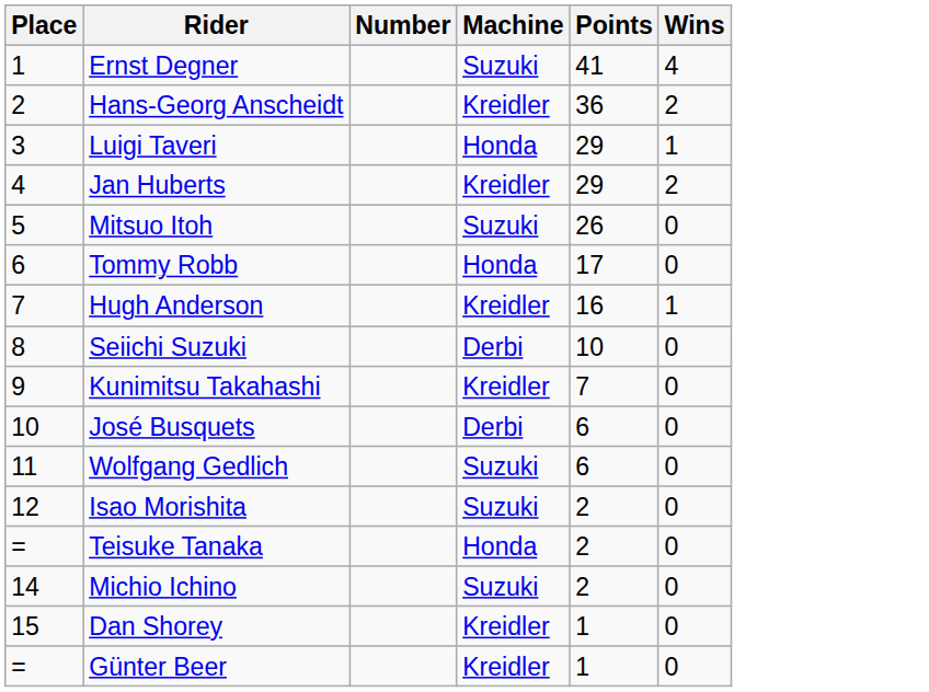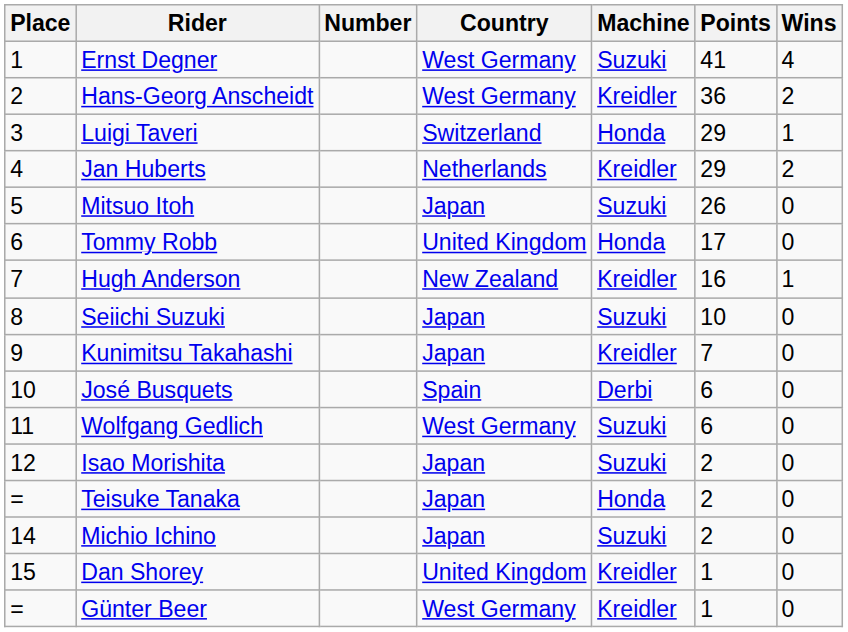 <table class="wikitable" style="font-size: 95%;">
 <tr>
 <th>Place</th>
 <th>Rider</th>
 <th>Number</th>
+<th>Country</th>
 <th>Machine</th>
 <th>Points</th>
 <th>Wins</th>
 </tr>
 <tr>
 <td>1</td>
 <td> <a href='#'>Ernst Degner</a></td>
 <td></td>
+<td><a href='#'>West Germany</a></td>
 <td><a href='#'>Suzuki</a></td>
 <td>41</td>
 <td>4</td>
 </tr>
 <tr>
 <td>2</td>
 <td> <a href='#'>Hans-Georg Anscheidt</a></td>
 <td></td>
+<td><a href='#'>West Germany</a></td>
 <td><a href='#'>Kreidler</a></td>
 <td>36</td>
 <td>2</td>
 </tr>
 <tr>
 <td>3</td>
 <td> <a href='#'>Luigi Taveri</a></td>
 <td></td>
+<td><a href='#'>Switzerland</a></td>
 <td><a href='#'>Honda</a></td>
 <td>29</td>
 <td>1</td>
 </tr>
 <tr>
 <td>4</td>
 <td> <a href='#'>Jan Huberts</a></td>
 <td></td>
+<td><a href='#'>Netherlands</a></td>
 <td><a href='#'>Kreidler</a></td>
 <td>29</td>
 <td>2</td>
 </tr>
 <tr>
 <td>5</td>
 <td> <a href='#'>Mitsuo Itoh</a></td>
 <td></td>
+<td><a href='#'>Japan</a></td>
 <td><a href='#'>Suzuki</a></td>
 <td>26</td>
 <td>0</td>
 </tr>
 <tr>
 <td>6</td>
 <td> <a href='#'>Tommy Robb</a></td>
 <td></td>
+<td><a href='#'>United Kingdom</a></td>
 <td><a href='#'>Honda</a></td>
 <td>17</td>
 <td>0</td>
 </tr>
 <tr>
 <td>7</td>
 <td> <a href='#'>Hugh Anderson</a></td>
 <td></td>
+<td><a href='#'>New Zealand</a></td>
 <td><a href='#'>Kreidler</a></td>
 <td>16</td>
 <td>1</td>
 </tr>
 <tr>
 <td>8</td>
 <td> <a href='#'>Seiichi Suzuki</a></td>
 <td></td>
-<td><a href='#'>Derbi</a></td>
+<td><a href='#'>Japan</a></td>
+<td><a href='#'>Suzuki</a></td>
 <td>10</td>
 <td>0</td>
 </tr>
 <tr>
 <td>9</td>
 <td> <a href='#'>Kunimitsu Takahashi</a></td>
 <td></td>
+<td><a href='#'>Japan</a></td>
 <td><a href='#'>Kreidler</a></td>
 <td>7</td>
 <td>0</td>
 </tr>
 <tr>
 <td>10</td>
 <td> <a href='#'>José Busquets</a></td>
 <td></td>
+<td><a href='#'>Spain</a></td>
 <td><a href='#'>Derbi</a></td>
 <td>6</td>
 <td>0</td>
 </tr>
 <tr>
 <td>11</td>
 <td> <a href='#'>Wolfgang Gedlich</a></td>
 <td></td>
+<td><a href='#'>West Germany</a></td>
 <td><a href='#'>Suzuki</a></td>
 <td>6</td>
 <td>0</td>
 </tr>
 <tr>
 <td>12</td>
 <td> <a href='#'>Isao Morishita</a></td>
 <td></td>
+<td><a href='#'>Japan</a></td>
 <td><a href='#'>Suzuki</a></td>
 <td>2</td>
 <td>0</td>
 </tr>
 <tr>
 <td>=</td>
 <td> <a href='#'>Teisuke Tanaka</a></td>
 <td></td>
+<td><a href='#'>Japan</a></td>
 <td><a href='#'>Honda</a></td>
 <td>2</td>
 <td>0</td>
 </tr>
 <tr>
 <td>14</td>
 <td> <a href='#'>Michio Ichino</a></td>
 <td></td>
+<td><a href='#'>Japan</a></td>
 <td><a href='#'>Suzuki</a></td>
 <td>2</td>
 <td>0</td>
 </tr>
 <tr>
 <td>15</td>
 <td> <a href='#'>Dan Shorey</a></td>
 <td></td>
+<td><a href='#'>United Kingdom</a></td>
 <td><a href='#'>Kreidler</a></td>
 <td>1</td>
 <td>0</td>
 </tr>
 <tr>
 <td>=</td>
 <td> <a href='#'>Günter Beer</a></td>
 <td></td>
+<td><a href='#'>West Germany</a></td>
 <td><a href='#'>Kreidler</a></td>
 <td>1</td>
 <td>0</td>
 </tr>
 </table>
